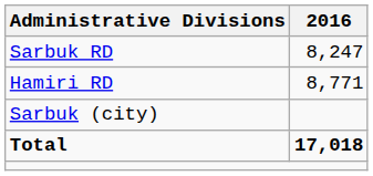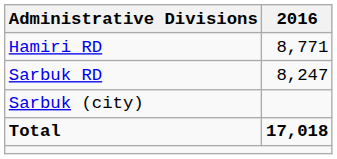 <table class="wikitable">
 <tr>
 <th>Administrative Divisions</th>
 <th>2016</th>
 </tr>
 <tr>
+<td><a href='#'>Hamiri RD</a></td>
+<td style="text-align: right;">8,771</td>
+</tr>
+<tr>
 <td><a href='#'>Sarbuk RD</a></td>
 <td style="text-align: right;">8,247</td>
-</tr>
-<tr>
-<td><a href='#'>Hamiri RD</a></td>
-<td style="text-align: right;">8,771</td>
 </tr>
 <tr>
 <td><a href='#'>Sarbuk</a> (city)</td>
 <td style="text-align: right;"></td>
 </tr>
 <tr>
 <td><strong>Total</strong></td>
 <td style="text-align: right;"><strong>17,018</strong></td>
 </tr>
 <tr>
 <td colspan=2></td>
 </tr>
 </table>
